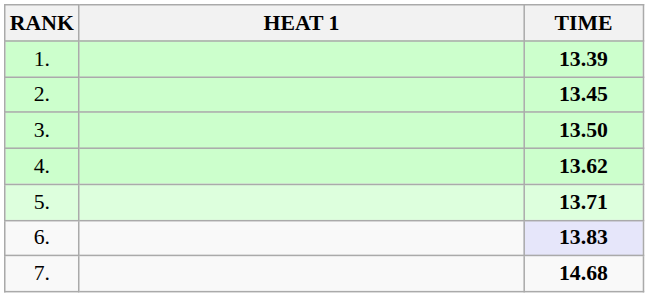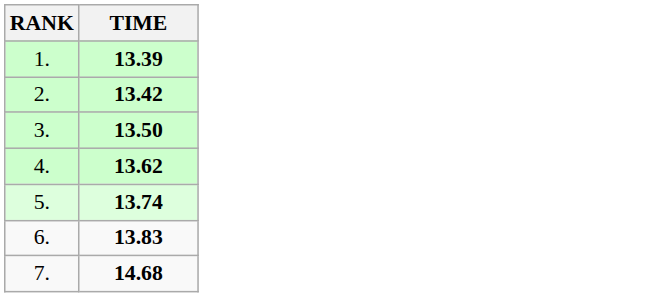 <table class="wikitable" style="border-collapse: collapse; font-size: 90%;">
 <tr>
 <th>RANK</th>
-<th style="width: 20em">HEAT 1</th>
 <th style="width: 5em">TIME</th>
 </tr>
 <tr style="background:#ccffcc;">
 <td align="center">1.</td>
-<td></td>
 <td align="center"><strong>13.39</strong></td>
 </tr>
 <tr style="background:#ccffcc;">
 <td align="center">2.</td>
-<td></td>
-<td align="center"><strong>13.45</strong></td>
+<td align="center"><strong>13.42</strong></td>
 </tr>
 <tr style="background:#ccffcc;">
 <td align="center">3.</td>
-<td></td>
 <td align="center"><strong>13.50</strong></td>
 </tr>
 <tr style="background:#ccffcc;">
 <td align="center">4.</td>
-<td></td>
 <td align="center"><strong>13.62</strong></td>
 </tr>
 <tr style="background:#ddffdd;">
 <td align="center">5.</td>
-<td></td>
-<td align="center"><strong>13.71</strong></td>
+<td align="center"><strong>13.74</strong></td>
 </tr>
 <tr>
 <td align="center">6.</td>
-<td></td>
-<td align="center" style="background: lavender;"><strong>13.83</strong></td>
+<td align="center"><strong>13.83</strong></td>
 </tr>
 <tr>
 <td align="center">7.</td>
-<td></td>
 <td align="center"><strong>14.68</strong></td>
 </tr>
 </table>
